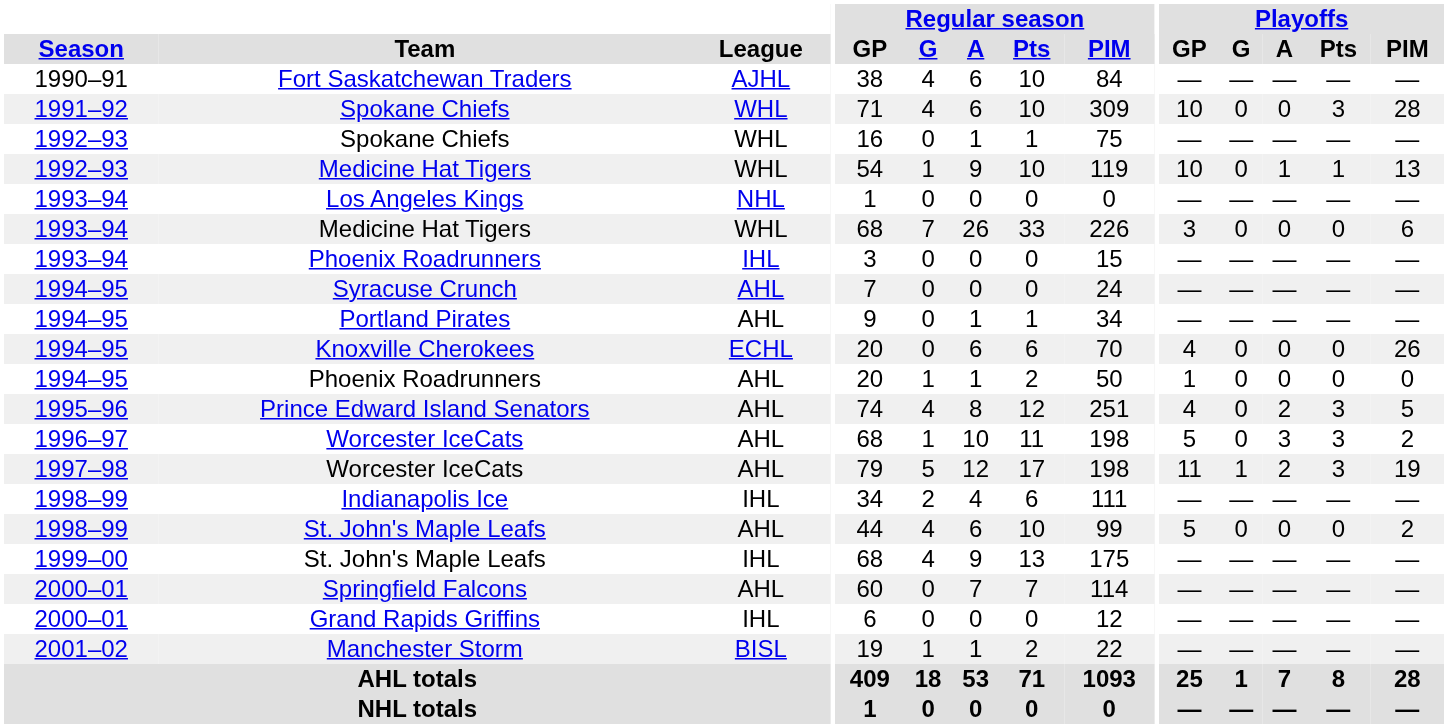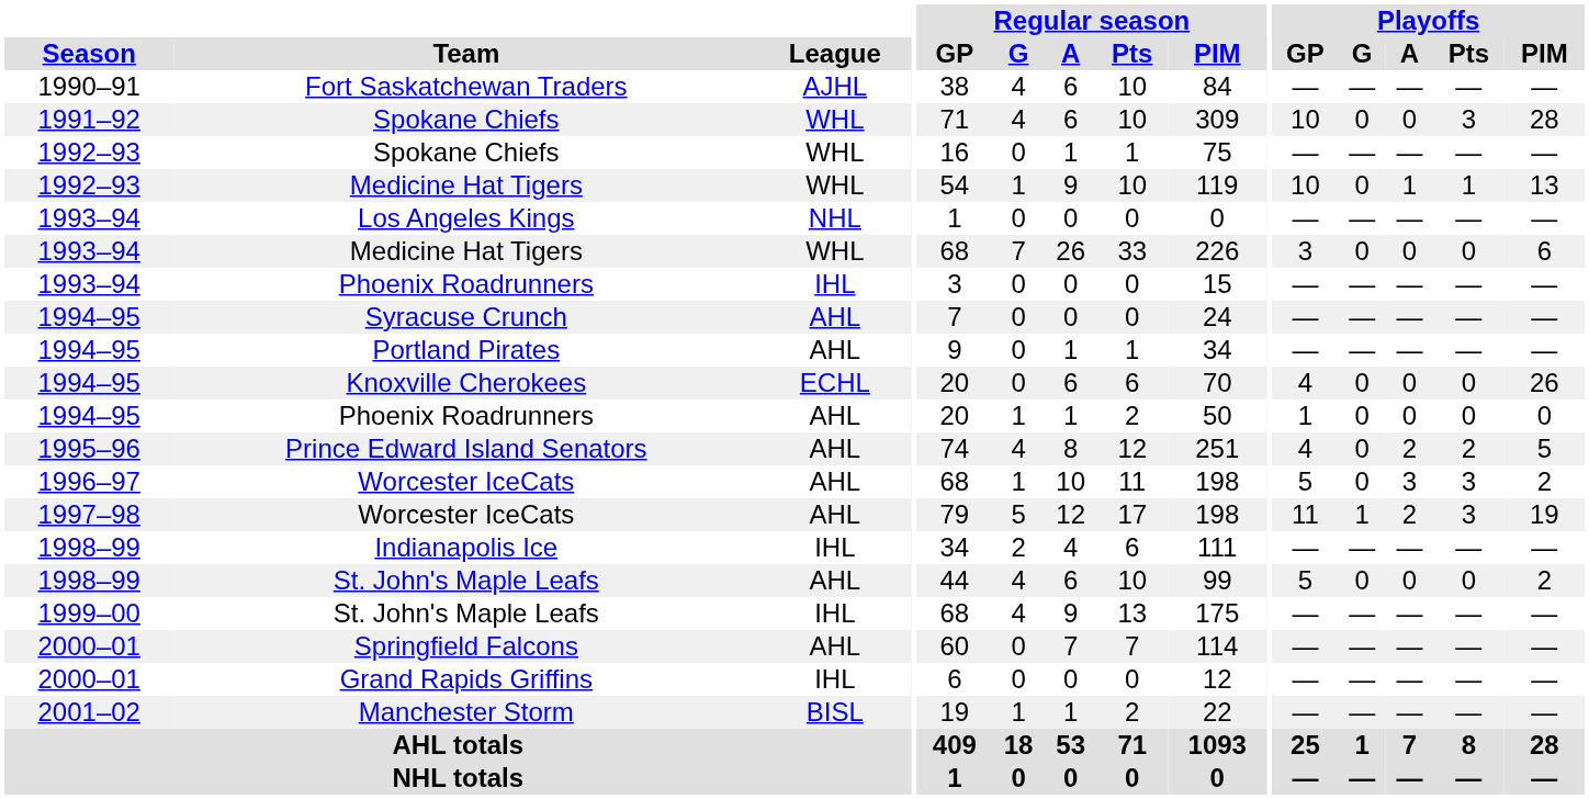 <table border="0" cellpadding="1" cellspacing="0" style="text-align:center; width:60em">
 <tr bgcolor="#e0e0e0">
 <th colspan="3" bgcolor="#ffffff"></th>
 <th rowspan="100" bgcolor="#ffffff"></th>
 <th colspan="5"><a href='#'>Regular season</a></th>
 <th rowspan="100" bgcolor="#ffffff"></th>
 <th colspan="5"><a href='#'>Playoffs</a></th>
 </tr>
 <tr bgcolor="#e0e0e0">
 <th><a href='#'>Season</a></th>
 <th>Team</th>
 <th>League</th>
 <th>GP</th>
 <th><a href='#'>G</a></th>
 <th><a href='#'>A</a></th>
 <th><a href='#'>Pts</a></th>
 <th><a href='#'>PIM</a></th>
 <th>GP</th>
 <th>G</th>
 <th>A</th>
 <th>Pts</th>
 <th>PIM</th>
 </tr>
 <tr>
 <td>1990–91</td>
 <td><a href='#'>Fort Saskatchewan Traders</a></td>
 <td><a href='#'>AJHL</a></td>
 <td>38</td>
 <td>4</td>
 <td>6</td>
 <td>10</td>
 <td>84</td>
 <td>—</td>
 <td>—</td>
 <td>—</td>
 <td>—</td>
 <td>—</td>
 </tr>
 <tr bgcolor="#f0f0f0">
 <td><a href='#'>1991–92</a></td>
 <td><a href='#'>Spokane Chiefs</a></td>
 <td><a href='#'>WHL</a></td>
 <td>71</td>
 <td>4</td>
 <td>6</td>
 <td>10</td>
 <td>309</td>
 <td>10</td>
 <td>0</td>
 <td>0</td>
 <td>3</td>
 <td>28</td>
 </tr>
 <tr>
 <td><a href='#'>1992–93</a></td>
 <td>Spokane Chiefs</td>
 <td>WHL</td>
 <td>16</td>
 <td>0</td>
 <td>1</td>
 <td>1</td>
 <td>75</td>
 <td>—</td>
 <td>—</td>
 <td>—</td>
 <td>—</td>
 <td>—</td>
 </tr>
 <tr bgcolor="#f0f0f0">
 <td><a href='#'>1992–93</a></td>
 <td><a href='#'>Medicine Hat Tigers</a></td>
 <td>WHL</td>
 <td>54</td>
 <td>1</td>
 <td>9</td>
 <td>10</td>
 <td>119</td>
 <td>10</td>
 <td>0</td>
 <td>1</td>
 <td>1</td>
 <td>13</td>
 </tr>
 <tr>
 <td><a href='#'>1993–94</a></td>
 <td><a href='#'>Los Angeles Kings</a></td>
 <td><a href='#'>NHL</a></td>
 <td>1</td>
 <td>0</td>
 <td>0</td>
 <td>0</td>
 <td>0</td>
 <td>—</td>
 <td>—</td>
 <td>—</td>
 <td>—</td>
 <td>—</td>
 </tr>
 <tr bgcolor="#f0f0f0">
 <td><a href='#'>1993–94</a></td>
 <td>Medicine Hat Tigers</td>
 <td>WHL</td>
 <td>68</td>
 <td>7</td>
 <td>26</td>
 <td>33</td>
 <td>226</td>
 <td>3</td>
 <td>0</td>
 <td>0</td>
 <td>0</td>
 <td>6</td>
 </tr>
 <tr>
 <td><a href='#'>1993–94</a></td>
 <td><a href='#'>Phoenix Roadrunners</a></td>
 <td><a href='#'>IHL</a></td>
 <td>3</td>
 <td>0</td>
 <td>0</td>
 <td>0</td>
 <td>15</td>
 <td>—</td>
 <td>—</td>
 <td>—</td>
 <td>—</td>
 <td>—</td>
 </tr>
 <tr bgcolor="#f0f0f0">
 <td><a href='#'>1994–95</a></td>
 <td><a href='#'>Syracuse Crunch</a></td>
 <td><a href='#'>AHL</a></td>
 <td>7</td>
 <td>0</td>
 <td>0</td>
 <td>0</td>
 <td>24</td>
 <td>—</td>
 <td>—</td>
 <td>—</td>
 <td>—</td>
 <td>—</td>
 </tr>
 <tr>
 <td><a href='#'>1994–95</a></td>
 <td><a href='#'>Portland Pirates</a></td>
 <td>AHL</td>
 <td>9</td>
 <td>0</td>
 <td>1</td>
 <td>1</td>
 <td>34</td>
 <td>—</td>
 <td>—</td>
 <td>—</td>
 <td>—</td>
 <td>—</td>
 </tr>
 <tr bgcolor="#f0f0f0">
 <td><a href='#'>1994–95</a></td>
 <td><a href='#'>Knoxville Cherokees</a></td>
 <td><a href='#'>ECHL</a></td>
 <td>20</td>
 <td>0</td>
 <td>6</td>
 <td>6</td>
 <td>70</td>
 <td>4</td>
 <td>0</td>
 <td>0</td>
 <td>0</td>
 <td>26</td>
 </tr>
 <tr>
 <td><a href='#'>1994–95</a></td>
 <td>Phoenix Roadrunners</td>
 <td>AHL</td>
 <td>20</td>
 <td>1</td>
 <td>1</td>
 <td>2</td>
 <td>50</td>
 <td>1</td>
 <td>0</td>
 <td>0</td>
 <td>0</td>
 <td>0</td>
 </tr>
 <tr bgcolor="#f0f0f0">
 <td><a href='#'>1995–96</a></td>
 <td><a href='#'>Prince Edward Island Senators</a></td>
 <td>AHL</td>
 <td>74</td>
 <td>4</td>
 <td>8</td>
 <td>12</td>
 <td>251</td>
 <td>4</td>
 <td>0</td>
 <td>2</td>
-<td>3</td>
+<td>2</td>
 <td>5</td>
 </tr>
 <tr>
 <td><a href='#'>1996–97</a></td>
 <td><a href='#'>Worcester IceCats</a></td>
 <td>AHL</td>
 <td>68</td>
 <td>1</td>
 <td>10</td>
 <td>11</td>
 <td>198</td>
 <td>5</td>
 <td>0</td>
 <td>3</td>
 <td>3</td>
 <td>2</td>
 </tr>
 <tr bgcolor="#f0f0f0">
 <td><a href='#'>1997–98</a></td>
 <td>Worcester IceCats</td>
 <td>AHL</td>
 <td>79</td>
 <td>5</td>
 <td>12</td>
 <td>17</td>
 <td>198</td>
 <td>11</td>
 <td>1</td>
 <td>2</td>
 <td>3</td>
 <td>19</td>
 </tr>
 <tr>
 <td><a href='#'>1998–99</a></td>
 <td><a href='#'>Indianapolis Ice</a></td>
 <td>IHL</td>
 <td>34</td>
 <td>2</td>
 <td>4</td>
 <td>6</td>
 <td>111</td>
 <td>—</td>
 <td>—</td>
 <td>—</td>
 <td>—</td>
 <td>—</td>
 </tr>
 <tr bgcolor="#f0f0f0">
 <td><a href='#'>1998–99</a></td>
 <td><a href='#'>St. John's Maple Leafs</a></td>
 <td>AHL</td>
 <td>44</td>
 <td>4</td>
 <td>6</td>
 <td>10</td>
 <td>99</td>
 <td>5</td>
 <td>0</td>
 <td>0</td>
 <td>0</td>
 <td>2</td>
 </tr>
 <tr>
 <td><a href='#'>1999–00</a></td>
 <td>St. John's Maple Leafs</td>
 <td>IHL</td>
 <td>68</td>
 <td>4</td>
 <td>9</td>
 <td>13</td>
 <td>175</td>
 <td>—</td>
 <td>—</td>
 <td>—</td>
 <td>—</td>
 <td>—</td>
 </tr>
 <tr bgcolor="#f0f0f0">
 <td><a href='#'>2000–01</a></td>
 <td><a href='#'>Springfield Falcons</a></td>
 <td>AHL</td>
 <td>60</td>
 <td>0</td>
 <td>7</td>
 <td>7</td>
 <td>114</td>
 <td>—</td>
 <td>—</td>
 <td>—</td>
 <td>—</td>
 <td>—</td>
 </tr>
 <tr>
 <td><a href='#'>2000–01</a></td>
 <td><a href='#'>Grand Rapids Griffins</a></td>
 <td>IHL</td>
 <td>6</td>
 <td>0</td>
 <td>0</td>
 <td>0</td>
 <td>12</td>
 <td>—</td>
 <td>—</td>
 <td>—</td>
 <td>—</td>
 <td>—</td>
 </tr>
 <tr bgcolor="#f0f0f0">
 <td><a href='#'>2001–02</a></td>
 <td><a href='#'>Manchester Storm</a></td>
 <td><a href='#'>BISL</a></td>
 <td>19</td>
 <td>1</td>
 <td>1</td>
 <td>2</td>
 <td>22</td>
 <td>—</td>
 <td>—</td>
 <td>—</td>
 <td>—</td>
 <td>—</td>
 </tr>
 <tr bgcolor="#e0e0e0">
 <th colspan="3">AHL totals</th>
 <th>409</th>
 <th>18</th>
 <th>53</th>
 <th>71</th>
 <th>1093</th>
 <th>25</th>
 <th>1</th>
 <th>7</th>
 <th>8</th>
 <th>28</th>
 </tr>
 <tr bgcolor="#e0e0e0">
 <th colspan="3">NHL totals</th>
 <th>1</th>
 <th>0</th>
 <th>0</th>
 <th>0</th>
 <th>0</th>
 <th>—</th>
 <th>—</th>
 <th>—</th>
 <th>—</th>
 <th>—</th>
 </tr>
 </table>
